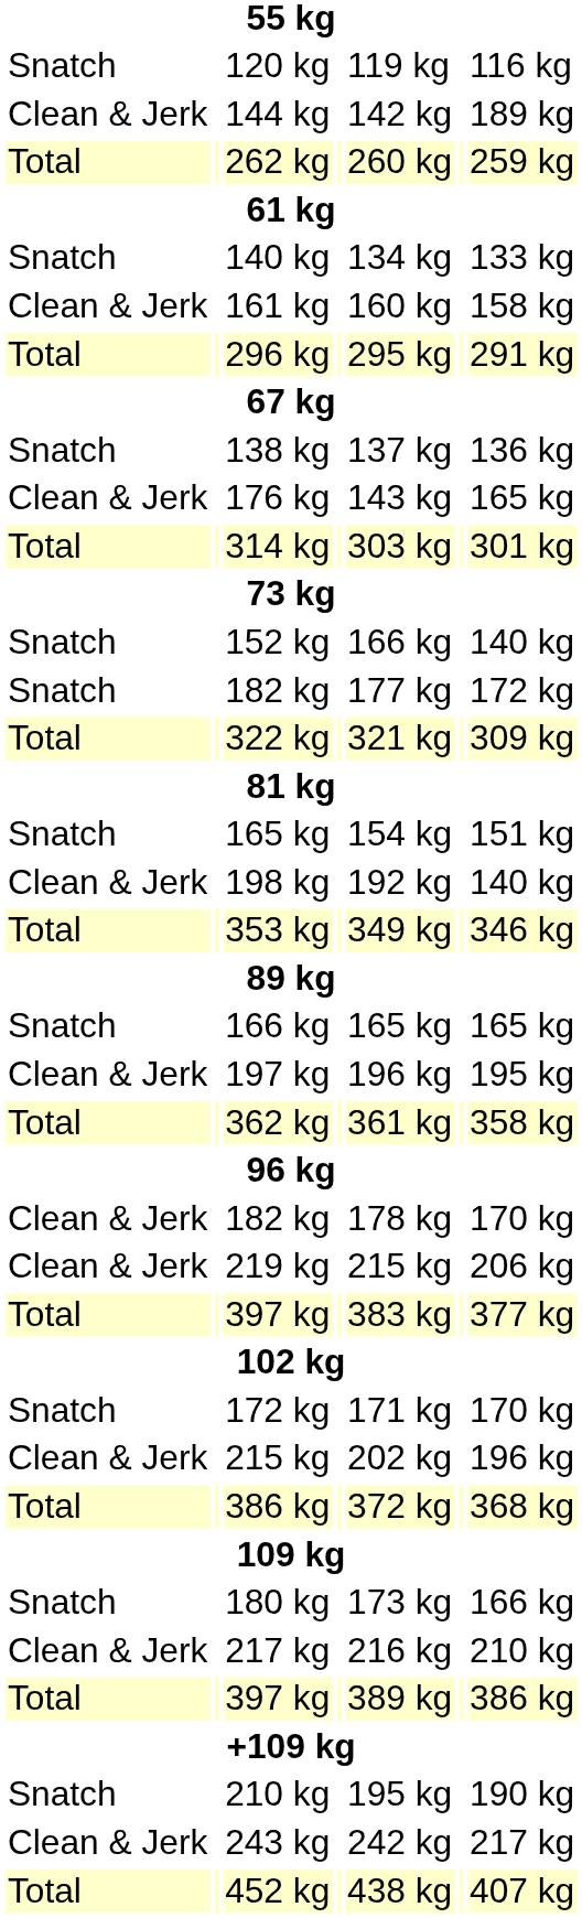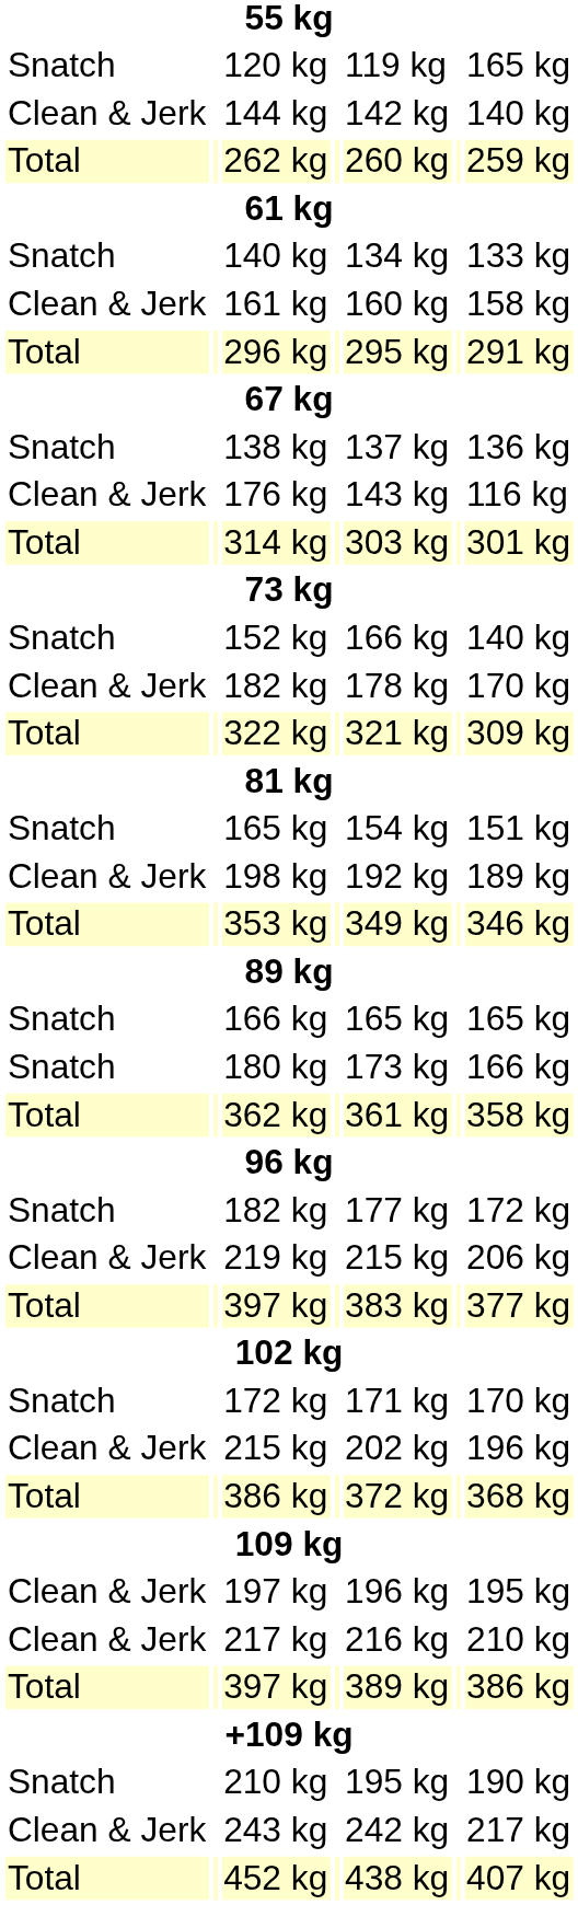 <table>
 <tr>
 <th colspan=7>55 kg</th>
 </tr>
 <tr>
 <td>Snatch</td>
 <td></td>
 <td>120 kg</td>
 <td></td>
 <td>119 kg</td>
 <td></td>
-<td>116 kg</td>
+<td>165 kg</td>
 </tr>
 <tr>
 <td>Clean & Jerk</td>
 <td></td>
 <td>144 kg</td>
 <td></td>
 <td>142 kg</td>
 <td></td>
-<td>189 kg</td>
+<td>140 kg</td>
 </tr>
 <tr bgcolor=ffffcc>
 <td>Total</td>
 <td></td>
 <td>262 kg</td>
 <td></td>
 <td>260 kg</td>
 <td></td>
 <td>259 kg</td>
 </tr>
 <tr>
 <th colspan=7>61 kg</th>
 </tr>
 <tr>
 <td>Snatch</td>
 <td></td>
 <td>140 kg</td>
 <td></td>
 <td>134 kg</td>
 <td></td>
 <td>133 kg</td>
 </tr>
 <tr>
 <td>Clean & Jerk</td>
 <td></td>
 <td>161 kg</td>
 <td></td>
 <td>160 kg</td>
 <td></td>
 <td>158 kg</td>
 </tr>
 <tr bgcolor=ffffcc>
 <td>Total</td>
 <td></td>
 <td>296 kg</td>
 <td></td>
 <td>295 kg</td>
 <td></td>
 <td>291 kg</td>
 </tr>
 <tr>
 <th colspan=7>67 kg</th>
 </tr>
 <tr>
 <td>Snatch</td>
 <td></td>
 <td>138 kg</td>
 <td></td>
 <td>137 kg</td>
 <td></td>
 <td>136 kg</td>
 </tr>
 <tr>
 <td>Clean & Jerk</td>
 <td></td>
 <td>176 kg</td>
 <td></td>
 <td>143 kg</td>
 <td></td>
-<td>165 kg</td>
+<td>116 kg</td>
 </tr>
 <tr bgcolor=ffffcc>
 <td>Total</td>
 <td></td>
 <td>314 kg</td>
 <td></td>
 <td>303 kg</td>
 <td></td>
 <td>301 kg</td>
 </tr>
 <tr>
 <th colspan=7>73 kg</th>
 </tr>
 <tr>
 <td>Snatch</td>
 <td></td>
 <td>152 kg</td>
 <td></td>
 <td>166 kg</td>
 <td></td>
 <td>140 kg</td>
 </tr>
 <tr>
-<td>Snatch</td>
+<td>Clean & Jerk</td>
 <td></td>
 <td>182 kg</td>
 <td></td>
-<td>177 kg</td>
+<td>178 kg</td>
 <td></td>
-<td>172 kg</td>
+<td>170 kg</td>
 </tr>
 <tr bgcolor=ffffcc>
 <td>Total</td>
 <td></td>
 <td>322 kg</td>
 <td></td>
 <td>321 kg</td>
 <td></td>
 <td>309 kg</td>
 </tr>
 <tr>
 <th colspan=7>81 kg</th>
 </tr>
 <tr>
 <td>Snatch</td>
 <td></td>
 <td>165 kg</td>
 <td></td>
 <td>154 kg</td>
 <td></td>
 <td>151 kg</td>
 </tr>
 <tr>
 <td>Clean & Jerk</td>
 <td></td>
 <td>198 kg</td>
 <td></td>
 <td>192 kg</td>
 <td></td>
-<td>140 kg</td>
+<td>189 kg</td>
 </tr>
 <tr bgcolor=ffffcc>
 <td>Total</td>
 <td></td>
 <td>353 kg</td>
 <td></td>
 <td>349 kg</td>
 <td></td>
 <td>346 kg</td>
 </tr>
 <tr>
 <th colspan=7>89 kg</th>
 </tr>
 <tr>
 <td>Snatch</td>
 <td></td>
 <td>166 kg</td>
 <td></td>
 <td>165 kg</td>
 <td></td>
 <td>165 kg</td>
 </tr>
 <tr>
-<td>Clean & Jerk</td>
+<td>Snatch</td>
 <td></td>
-<td>197 kg</td>
+<td>180 kg</td>
 <td></td>
-<td>196 kg</td>
+<td>173 kg</td>
 <td></td>
-<td>195 kg</td>
+<td>166 kg</td>
 </tr>
 <tr bgcolor=ffffcc>
 <td>Total</td>
 <td></td>
 <td>362 kg</td>
 <td></td>
 <td>361 kg</td>
 <td></td>
 <td>358 kg</td>
 </tr>
 <tr>
 <th colspan=7>96 kg</th>
 </tr>
 <tr>
-<td>Clean & Jerk</td>
+<td>Snatch</td>
 <td></td>
 <td>182 kg</td>
 <td></td>
-<td>178 kg</td>
+<td>177 kg</td>
 <td></td>
-<td>170 kg</td>
+<td>172 kg</td>
 </tr>
 <tr>
 <td>Clean & Jerk</td>
 <td></td>
 <td>219 kg</td>
 <td></td>
 <td>215 kg</td>
 <td></td>
 <td>206 kg</td>
 </tr>
 <tr bgcolor=ffffcc>
 <td>Total</td>
 <td></td>
 <td>397 kg</td>
 <td></td>
 <td>383 kg</td>
 <td></td>
 <td>377 kg</td>
 </tr>
 <tr>
 <th colspan=7>102 kg</th>
 </tr>
 <tr>
 <td>Snatch</td>
 <td></td>
 <td>172 kg</td>
 <td></td>
 <td>171 kg</td>
 <td></td>
 <td>170 kg</td>
 </tr>
 <tr>
 <td>Clean & Jerk</td>
 <td></td>
 <td>215 kg</td>
 <td></td>
 <td>202 kg</td>
 <td></td>
 <td>196 kg</td>
 </tr>
 <tr bgcolor=ffffcc>
 <td>Total</td>
 <td></td>
 <td>386 kg</td>
 <td></td>
 <td>372 kg</td>
 <td></td>
 <td>368 kg</td>
 </tr>
 <tr>
 <th colspan=7>109 kg</th>
 </tr>
 <tr>
-<td>Snatch</td>
+<td>Clean & Jerk</td>
 <td></td>
-<td>180 kg</td>
+<td>197 kg</td>
 <td></td>
-<td>173 kg</td>
+<td>196 kg</td>
 <td></td>
-<td>166 kg</td>
+<td>195 kg</td>
 </tr>
 <tr>
 <td>Clean & Jerk</td>
 <td></td>
 <td>217 kg</td>
 <td></td>
 <td>216 kg</td>
 <td></td>
 <td>210 kg</td>
 </tr>
 <tr bgcolor=ffffcc>
 <td>Total</td>
 <td></td>
 <td>397 kg</td>
 <td></td>
 <td>389 kg</td>
 <td></td>
 <td>386 kg</td>
 </tr>
 <tr>
 <th colspan=7>+109 kg</th>
 </tr>
 <tr>
 <td>Snatch</td>
 <td></td>
 <td>210 kg</td>
 <td></td>
 <td>195 kg</td>
 <td></td>
 <td>190 kg</td>
 </tr>
 <tr>
 <td>Clean & Jerk</td>
 <td></td>
 <td>243 kg</td>
 <td></td>
 <td>242 kg</td>
 <td></td>
 <td>217 kg</td>
 </tr>
 <tr bgcolor=ffffcc>
 <td>Total</td>
 <td></td>
 <td>452 kg</td>
 <td></td>
 <td>438 kg</td>
 <td></td>
 <td>407 kg</td>
 </tr>
 </table>
